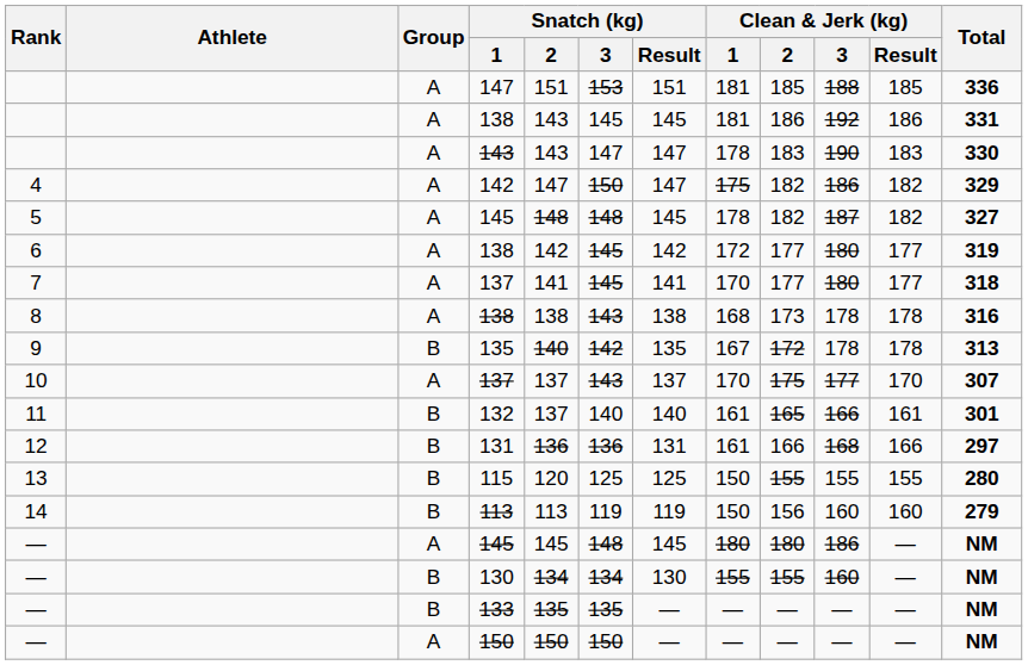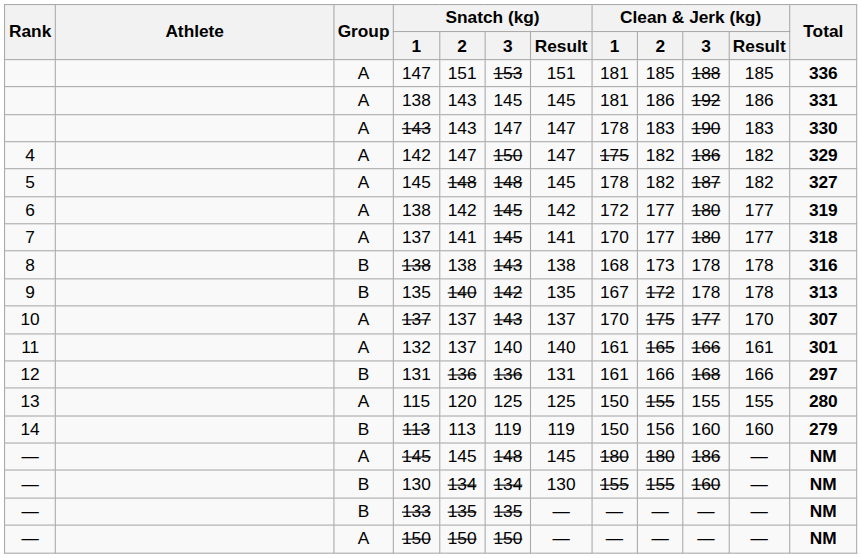 <table class = "wikitable" style="text-align:center;">
 <tr>
 <th rowspan=2 width=40>Rank</th>
 <th rowspan=2 width=250>Athlete</th>
 <th rowspan=2 width=40>Group</th>
 <th colspan=4>Snatch (kg)</th>
 <th colspan=4>Clean & Jerk (kg)</th>
 <th rowspan=2 width=55>Total</th>
 </tr>
 <tr>
 <th width=35>1</th>
 <th width=35>2</th>
 <th width=35>3</th>
 <th width=45>Result</th>
 <th width=35>1</th>
 <th width=35>2</th>
 <th width=35>3</th>
 <th width=45>Result</th>
 </tr>
 <tr>
 <td></td>
 <td align=left></td>
 <td>A</td>
 <td>147</td>
 <td>151</td>
 <td><s>153</s></td>
 <td>151</td>
 <td>181</td>
 <td>185</td>
 <td><s>188</s></td>
 <td>185</td>
 <td><strong>336</strong></td>
 </tr>
 <tr>
 <td></td>
 <td align=left></td>
 <td>A</td>
 <td>138</td>
 <td>143</td>
 <td>145</td>
 <td>145</td>
 <td>181</td>
 <td>186</td>
 <td><s>192</s></td>
 <td>186</td>
 <td><strong>331</strong></td>
 </tr>
 <tr>
 <td></td>
 <td align=left></td>
 <td>A</td>
 <td><s>143</s></td>
 <td>143</td>
 <td>147</td>
 <td>147</td>
 <td>178</td>
 <td>183</td>
 <td><s>190</s></td>
 <td>183</td>
 <td><strong>330</strong></td>
 </tr>
 <tr>
 <td>4</td>
 <td align=left></td>
 <td>A</td>
 <td>142</td>
 <td>147</td>
 <td><s>150</s></td>
 <td>147</td>
 <td><s>175</s></td>
 <td>182</td>
 <td><s>186</s></td>
 <td>182</td>
 <td><strong>329</strong></td>
 </tr>
 <tr>
 <td>5</td>
 <td align=left></td>
 <td>A</td>
 <td>145</td>
 <td><s>148</s></td>
 <td><s>148</s></td>
 <td>145</td>
 <td>178</td>
 <td>182</td>
 <td><s>187</s></td>
 <td>182</td>
 <td><strong>327</strong></td>
 </tr>
 <tr>
 <td>6</td>
 <td align=left></td>
 <td>A</td>
 <td>138</td>
 <td>142</td>
 <td><s>145</s></td>
 <td>142</td>
 <td>172</td>
 <td>177</td>
 <td><s>180</s></td>
 <td>177</td>
 <td><strong>319</strong></td>
 </tr>
 <tr>
 <td>7</td>
 <td align=left></td>
 <td>A</td>
 <td>137</td>
 <td>141</td>
 <td><s>145</s></td>
 <td>141</td>
 <td>170</td>
 <td>177</td>
 <td><s>180</s></td>
 <td>177</td>
 <td><strong>318</strong></td>
 </tr>
 <tr>
 <td>8</td>
 <td align=left></td>
-<td>A</td>
+<td>B</td>
 <td><s>138</s></td>
 <td>138</td>
 <td><s>143</s></td>
 <td>138</td>
 <td>168</td>
 <td>173</td>
 <td>178</td>
 <td>178</td>
 <td><strong>316</strong></td>
 </tr>
 <tr>
 <td>9</td>
 <td align=left></td>
 <td>B</td>
 <td>135</td>
 <td><s>140</s></td>
 <td><s>142</s></td>
 <td>135</td>
 <td>167</td>
 <td><s>172</s></td>
 <td>178</td>
 <td>178</td>
 <td><strong>313</strong></td>
 </tr>
 <tr>
 <td>10</td>
 <td align=left></td>
 <td>A</td>
 <td><s>137</s></td>
 <td>137</td>
 <td><s>143</s></td>
 <td>137</td>
 <td>170</td>
 <td><s>175</s></td>
 <td><s>177</s></td>
 <td>170</td>
 <td><strong>307</strong></td>
 </tr>
 <tr>
 <td>11</td>
 <td align=left></td>
-<td>B</td>
+<td>A</td>
 <td>132</td>
 <td>137</td>
 <td>140</td>
 <td>140</td>
 <td>161</td>
 <td><s>165</s></td>
 <td><s>166</s></td>
 <td>161</td>
 <td><strong>301</strong></td>
 </tr>
 <tr>
 <td>12</td>
 <td align=left></td>
 <td>B</td>
 <td>131</td>
 <td><s>136</s></td>
 <td><s>136</s></td>
 <td>131</td>
 <td>161</td>
 <td>166</td>
 <td><s>168</s></td>
 <td>166</td>
 <td><strong>297</strong></td>
 </tr>
 <tr>
 <td>13</td>
 <td align=left></td>
-<td>B</td>
+<td>A</td>
 <td>115</td>
 <td>120</td>
 <td>125</td>
 <td>125</td>
 <td>150</td>
 <td><s>155</s></td>
 <td>155</td>
 <td>155</td>
 <td><strong>280</strong></td>
 </tr>
 <tr>
 <td>14</td>
 <td align=left></td>
 <td>B</td>
 <td><s>113</s></td>
 <td>113</td>
 <td>119</td>
 <td>119</td>
 <td>150</td>
 <td>156</td>
 <td>160</td>
 <td>160</td>
 <td><strong>279</strong></td>
 </tr>
 <tr>
 <td>—</td>
 <td align=left></td>
 <td>A</td>
 <td><s>145</s></td>
 <td>145</td>
 <td><s>148</s></td>
 <td>145</td>
 <td><s>180</s></td>
 <td><s>180</s></td>
 <td><s>186</s></td>
 <td>—</td>
 <td><strong>NM</strong></td>
 </tr>
 <tr>
 <td>—</td>
 <td align=left></td>
 <td>B</td>
 <td>130</td>
 <td><s>134</s></td>
 <td><s>134</s></td>
 <td>130</td>
 <td><s>155</s></td>
 <td><s>155</s></td>
 <td><s>160</s></td>
 <td>—</td>
 <td><strong>NM</strong></td>
 </tr>
 <tr>
 <td>—</td>
 <td align=left></td>
 <td>B</td>
 <td><s>133</s></td>
 <td><s>135</s></td>
 <td><s>135</s></td>
 <td>—</td>
 <td>—</td>
 <td>—</td>
 <td>—</td>
 <td>—</td>
 <td><strong>NM</strong></td>
 </tr>
 <tr>
 <td>—</td>
 <td align=left></td>
 <td>A</td>
 <td><s>150</s></td>
 <td><s>150</s></td>
 <td><s>150</s></td>
 <td>—</td>
 <td>—</td>
 <td>—</td>
 <td>—</td>
 <td>—</td>
 <td><strong>NM</strong></td>
 </tr>
 </table>
